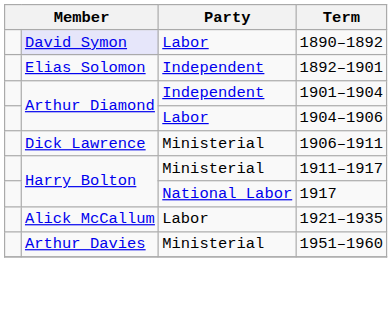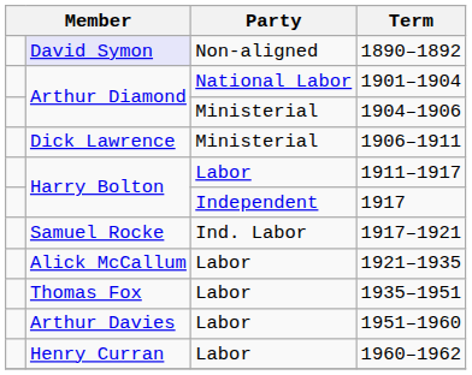 <table class="wikitable">
 <tr>
 <th colspan="2">Member</th>
 <th>Party</th>
 <th>Term</th>
 </tr>
 <tr>
 <td> </td>
 <td style="background: lavender;"><a href='#'>David Symon</a></td>
-<td><a href='#'>Labor</a></td>
+<td>Non-aligned</td>
 <td>1890–1892</td>
 </tr>
 <tr>
 <td> </td>
-<td><a href='#'>Elias Solomon</a></td>
-<td><a href='#'>Independent</a></td>
-<td>1892–1901</td>
-</tr>
-<tr>
-<td> </td>
 <td rowspan="2"><a href='#'>Arthur Diamond</a></td>
-<td><a href='#'>Independent</a></td>
+<td><a href='#'>National Labor</a></td>
 <td>1901–1904</td>
 </tr>
 <tr>
 <td> </td>
-<td><a href='#'>Labor</a></td>
+<td>Ministerial</td>
 <td>1904–1906</td>
 </tr>
 <tr>
 <td> </td>
 <td><a href='#'>Dick Lawrence</a></td>
 <td>Ministerial</td>
 <td>1906–1911</td>
 </tr>
 <tr>
 <td> </td>
 <td rowspan="2"><a href='#'>Harry Bolton</a></td>
-<td>Ministerial</td>
+<td><a href='#'>Labor</a></td>
 <td>1911–1917</td>
 </tr>
 <tr>
 <td> </td>
-<td><a href='#'>National Labor</a></td>
+<td><a href='#'>Independent</a></td>
 <td>1917</td>
+</tr>
+<tr>
+<td> </td>
+<td><a href='#'>Samuel Rocke</a></td>
+<td>Ind. Labor</td>
+<td>1917–1921</td>
 </tr>
 <tr>
 <td> </td>
 <td><a href='#'>Alick McCallum</a></td>
 <td>Labor</td>
 <td>1921–1935</td>
 </tr>
 <tr>
 <td> </td>
+<td><a href='#'>Thomas Fox</a></td>
+<td>Labor</td>
+<td>1935–1951</td>
+</tr>
+<tr>
+<td> </td>
 <td><a href='#'>Arthur Davies</a></td>
-<td>Ministerial</td>
+<td>Labor</td>
 <td>1951–1960</td>
+</tr>
+<tr>
+<td> </td>
+<td><a href='#'>Henry Curran</a></td>
+<td>Labor</td>
+<td>1960–1962</td>
 </tr>
 <tr>
 </tr>
 </table>
